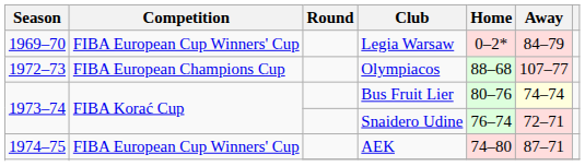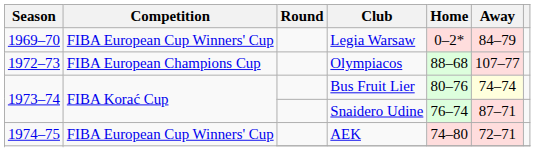 <table class="wikitable">
 <tr>
 <th>Season</th>
 <th>Competition</th>
 <th>Round</th>
 <th>Club</th>
 <th>Home</th>
 <th>Away</th>
 <th></th>
 </tr>
 <tr>
 <td rowspan="1"><a href='#'>1969–70</a></td>
 <td rowspan="1"><a href='#'>FIBA European Cup Winners' Cup</a></td>
 <td></td>
 <td> <a href='#'>Legia Warsaw</a></td>
 <td style="text-align:center;" bgcolor=#fdd>0–2*</td>
 <td style="text-align:center;" bgcolor=#fdd>84–79</td>
 <td></td>
 </tr>
 <tr>
 <td rowspan="1"><a href='#'>1972–73</a></td>
 <td rowspan="1"><a href='#'>FIBA European Champions Cup</a></td>
 <td></td>
 <td> <a href='#'>Olympiacos</a></td>
 <td style="text-align:center;" bgcolor=#dfd>88–68</td>
 <td style="text-align:center;" bgcolor=#fdd>107–77</td>
 <td></td>
 </tr>
 <tr>
 <td rowspan="2"><a href='#'>1973–74</a></td>
 <td rowspan="2"><a href='#'>FIBA Korać Cup</a></td>
 <td></td>
 <td> <a href='#'>Bus Fruit Lier</a></td>
 <td style="text-align:center;" bgcolor=#dfd>80–76</td>
 <td style="text-align:center;" bgcolor=#ffd>74–74</td>
 <td></td>
 </tr>
 <tr>
 <td></td>
 <td> <a href='#'>Snaidero Udine</a></td>
 <td style="text-align:center;" bgcolor=#dfd>76–74</td>
-<td style="text-align:center;" bgcolor=#fdd>72–71</td>
+<td style="text-align:center;" bgcolor=#fdd>87–71</td>
 <td></td>
 </tr>
 <tr>
 <td rowspan="2"><a href='#'>1974–75</a></td>
 <td rowspan="2"><a href='#'>FIBA European Cup Winners' Cup</a></td>
 <td></td>
 <td> <a href='#'>AEK</a></td>
 <td style="text-align:center;" bgcolor=#fdd>74–80</td>
-<td style="text-align:center;" bgcolor=#fdd>87–71</td>
+<td style="text-align:center;" bgcolor=#fdd>72–71</td>
 <td></td>
 </tr>
 <tr>
 </tr>
 </table>
